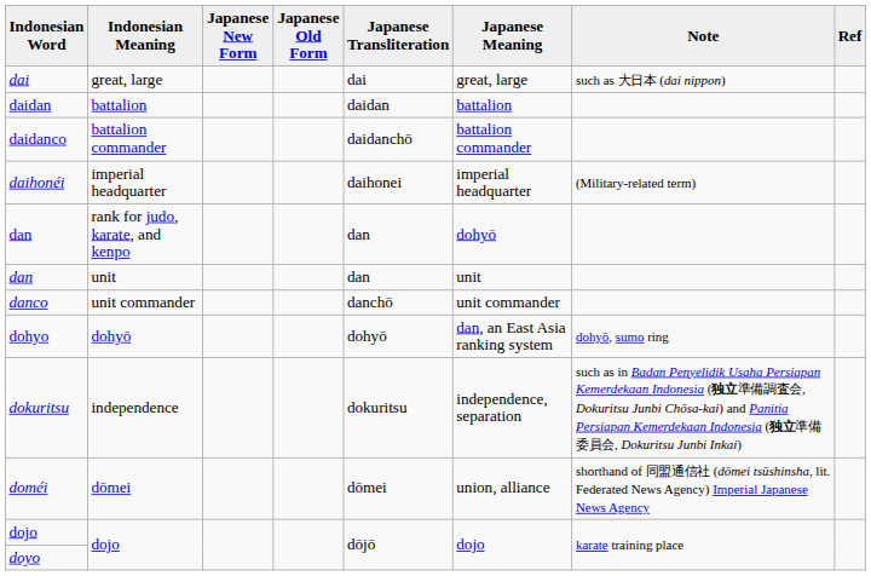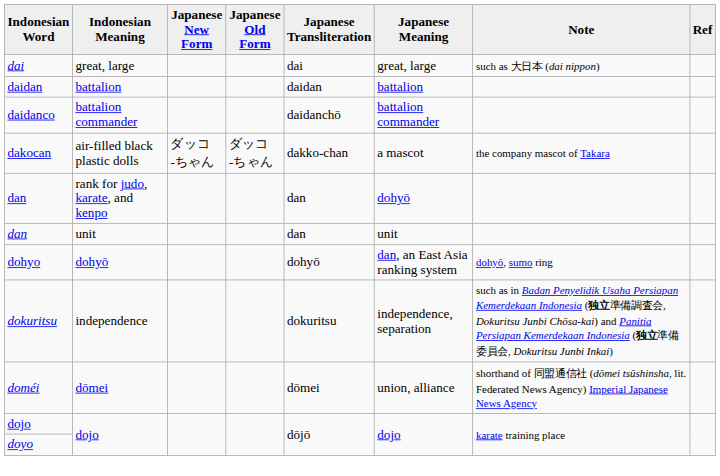 <table class="wikitable">
 <tr>
 <th style="background:#efefef;">Indonesian <br>Word</th>
 <th style="background:#efefef;">Indonesian <br>Meaning</th>
 <th style="background:#efefef;">Japanese <br><a href='#'>New Form</a></th>
 <th style="background:#efefef;">Japanese <br><a href='#'>Old Form</a></th>
 <th style="background:#efefef;">Japanese <br>Transliteration</th>
 <th style="background:#efefef;">Japanese <br>Meaning</th>
 <th style="background:#efefef;">Note</th>
 <th style="background:#efefef;">Ref</th>
 </tr>
 <tr>
 <td><em><a href='#'>dai</a></em></td>
 <td>great, large</td>
 <td></td>
 <td></td>
 <td>dai</td>
 <td>great, large</td>
 <td><small>such as 大日本 (<em>dai nippon</em>)</small></td>
 <td></td>
 </tr>
 <tr>
 <td><a href='#'>daidan</a></td>
 <td><a href='#'>battalion</a></td>
 <td></td>
 <td></td>
 <td>daidan</td>
 <td><a href='#'>battalion</a></td>
 <td><small></small></td>
 <td></td>
 </tr>
 <tr>
 <td><a href='#'>daidanco</a></td>
 <td><a href='#'>battalion</a> <a href='#'>commander</a></td>
 <td></td>
 <td></td>
 <td>daidanchō</td>
 <td><a href='#'>battalion</a> <a href='#'>commander</a></td>
 <td><small></small></td>
 <td></td>
 </tr>
 <tr>
-<td><em><a href='#'>daihonéi</a></em></td>
-<td>imperial headquarter</td>
-<td></td>
-<td></td>
-<td>daihonei</td>
-<td>imperial headquarter</td>
-<td><small>(Military-related term)</small></td>
+<td><a href='#'>dakocan</a></td>
+<td>air-filled black plastic dolls</td>
+<td>ダッコ<br>-ちゃん</td>
+<td>ダッコ<br>-ちゃん</td>
+<td>dakko-chan</td>
+<td>a mascot</td>
+<td><small>the company mascot of <a href='#'>Takara</a></small></td>
 <td></td>
 </tr>
 <tr>
 <td><a href='#'>dan</a></td>
 <td>rank for <a href='#'>judo</a>, <a href='#'>karate</a>, and <a href='#'>kenpo</a></td>
 <td></td>
 <td></td>
 <td>dan</td>
 <td><a href='#'>dohyō</a></td>
 <td><small></small></td>
 <td></td>
 </tr>
 <tr>
 <td><em><a href='#'>dan</a></em></td>
 <td>unit</td>
 <td></td>
 <td></td>
 <td>dan</td>
 <td>unit</td>
-<td><small></small></td>
-<td></td>
-</tr>
-<tr>
-<td><em><a href='#'>danco</a></em></td>
-<td>unit commander</td>
-<td></td>
-<td></td>
-<td>danchō</td>
-<td>unit commander</td>
 <td><small></small></td>
 <td></td>
 </tr>
 <tr>
 <td><a href='#'>dohyo</a></td>
 <td><a href='#'>dohyō</a></td>
 <td></td>
 <td></td>
 <td>dohyō</td>
 <td><a href='#'>dan</a>, an East Asia ranking system</td>
 <td><small><a href='#'>dohyō</a>, <a href='#'>sumo</a> ring</small></td>
 <td></td>
 </tr>
 <tr>
 <td><em><a href='#'>dokuritsu</a></em></td>
 <td>independence</td>
 <td></td>
 <td></td>
 <td>dokuritsu</td>
 <td>independence, separation</td>
 <td><small>such as in <a href='#'><em>Badan Penyelidik Usaha Persiapan Kemerdekaan Indonesia</em></a> (<strong>独立</strong>準備調査会, <em>Dokuritsu Junbi Chōsa-kai</em>) and <a href='#'><em>Panitia Persiapan Kemerdekaan Indonesia</em></a> (<strong>独立</strong>準備委員会, <em>Dokuritsu Junbi Inkai</em>)</small></td>
 <td></td>
 </tr>
 <tr>
 <td><em><a href='#'>doméi</a></em></td>
 <td><a href='#'>dōmei</a></td>
 <td></td>
 <td></td>
 <td>dōmei</td>
 <td>union, alliance</td>
 <td><small>shorthand of 同盟通信社 (<em>dōmei tsūshinsha</em>, lit. Federated News Agency) <a href='#'>Imperial Japanese News Agency</a></small></td>
 <td></td>
 </tr>
 <tr>
 <td><a href='#'>dojo</a></td>
 <td rowspan=2><a href='#'>dojo</a></td>
 <td rowspan=2></td>
 <td rowspan=2></td>
 <td rowspan=2>dōjō</td>
 <td rowspan=2><a href='#'>dojo</a></td>
 <td rowspan=2><small><a href='#'>karate</a> training place</small></td>
 <td rowspan=2></td>
 </tr>
 <tr>
 <td><em><a href='#'>doyo</a></em></td>
 </tr>
 </table>
